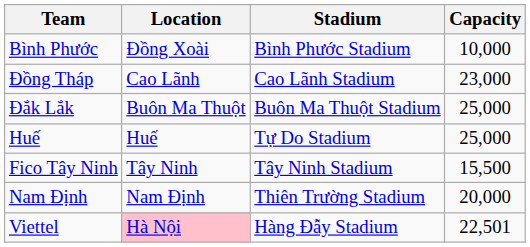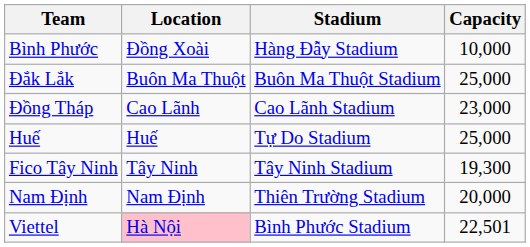 <table class="wikitable sortable">
 <tr>
 <th>Team</th>
 <th>Location</th>
 <th>Stadium</th>
 <th>Capacity</th>
 </tr>
 <tr>
 <td><a href='#'>Bình Phước</a></td>
 <td><a href='#'>Đồng Xoài</a></td>
-<td><a href='#'>Bình Phước Stadium</a></td>
+<td><a href='#'>Hàng Đẫy Stadium</a></td>
 <td align=center>10,000</td>
+</tr>
+<tr>
+<td><a href='#'>Đắk Lắk</a></td>
+<td><a href='#'>Buôn Ma Thuột</a></td>
+<td><a href='#'>Buôn Ma Thuột Stadium</a></td>
+<td align=center>25,000</td>
 </tr>
 <tr>
 <td><a href='#'>Đồng Tháp</a></td>
 <td><a href='#'>Cao Lãnh</a></td>
 <td><a href='#'>Cao Lãnh Stadium</a></td>
 <td align=center>23,000</td>
-</tr>
-<tr>
-<td><a href='#'>Đắk Lắk</a></td>
-<td><a href='#'>Buôn Ma Thuột</a></td>
-<td><a href='#'>Buôn Ma Thuột Stadium</a></td>
-<td align=center>25,000</td>
 </tr>
 <tr>
 <td><a href='#'>Huế</a></td>
 <td><a href='#'>Huế</a></td>
 <td><a href='#'>Tự Do Stadium</a></td>
 <td align=center>25,000</td>
 </tr>
 <tr>
 <td><a href='#'>Fico Tây Ninh</a></td>
 <td><a href='#'>Tây Ninh</a></td>
 <td><a href='#'>Tây Ninh Stadium</a></td>
-<td align=center>15,500</td>
+<td align=center>19,300</td>
 </tr>
 <tr>
 <td><a href='#'>Nam Định</a></td>
 <td><a href='#'>Nam Định</a></td>
 <td><a href='#'>Thiên Trường Stadium</a></td>
 <td align=center>20,000</td>
 </tr>
 <tr>
 <td><a href='#'>Viettel</a></td>
 <td style="background: pink;"><a href='#'>Hà Nội</a></td>
-<td><a href='#'>Hàng Đẫy Stadium</a></td>
+<td><a href='#'>Bình Phước Stadium</a></td>
 <td align=center>22,501</td>
 </tr>
 </table>
